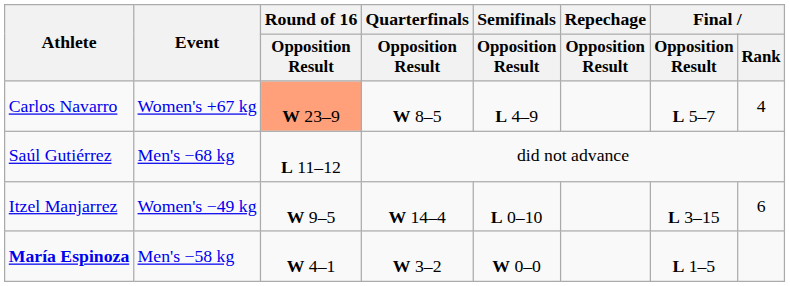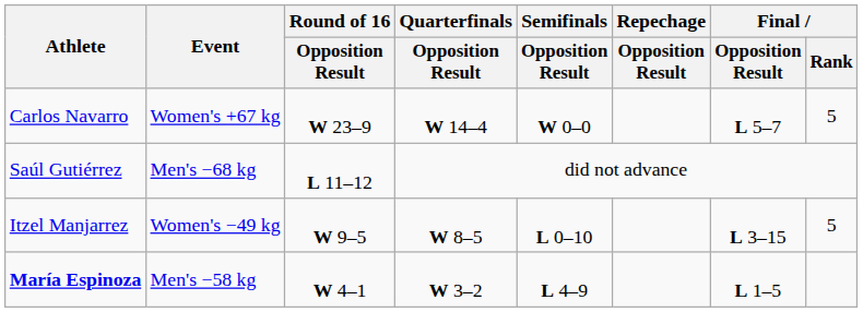 <table class="wikitable" style="font-size:90%">
 <tr>
 <th rowspan="2">Athlete</th>
 <th rowspan="2">Event</th>
 <th>Round of 16</th>
 <th>Quarterfinals</th>
 <th>Semifinals</th>
 <th>Repechage</th>
 <th colspan=2>Final / </th>
 </tr>
 <tr style="font-size:95%">
 <th>Opposition<br>Result</th>
 <th>Opposition<br>Result</th>
 <th>Opposition<br>Result</th>
 <th>Opposition<br>Result</th>
 <th>Opposition<br>Result</th>
 <th>Rank</th>
 </tr>
 <tr align=center>
 <td align=left><a href='#'>Carlos Navarro</a></td>
 <td align=left><a href='#'>Women's +67 kg</a></td>
-<td style="background: lightsalmon;"><br><strong>W</strong> 23–9 </td>
-<td><br><strong>W</strong> 8–5</td>
-<td><br><strong>L</strong> 4–9</td>
+<td><br><strong>W</strong> 23–9 </td>
+<td><br><strong>W</strong> 14–4</td>
+<td><br><strong>W</strong> 0–0 </td>
 <td></td>
 <td><br><strong>L</strong> 5–7</td>
-<td>4</td>
+<td>5</td>
 </tr>
 <tr align=center>
 <td align=left><a href='#'>Saúl Gutiérrez</a></td>
 <td align=left><a href='#'>Men's −68 kg</a></td>
 <td><br><strong>L</strong> 11–12</td>
 <td colspan=5>did not advance</td>
 </tr>
 <tr align=center>
 <td align=left><a href='#'>Itzel Manjarrez</a></td>
 <td align=left><a href='#'>Women's −49 kg</a></td>
 <td><br><strong>W</strong> 9–5</td>
-<td><br><strong>W</strong> 14–4</td>
+<td><br><strong>W</strong> 8–5</td>
 <td><br><strong>L</strong> 0–10</td>
 <td></td>
 <td><br><strong>L</strong> 3–15 </td>
-<td>6</td>
+<td>5</td>
 </tr>
 <tr align=center>
 <td align=left><strong><a href='#'>María Espinoza</a></strong></td>
 <td align=left><a href='#'>Men's −58 kg</a></td>
 <td><br><strong>W</strong> 4–1</td>
 <td><br><strong>W</strong> 3–2 </td>
-<td><br><strong>W</strong> 0–0 </td>
+<td><br><strong>L</strong> 4–9</td>
 <td></td>
 <td><br><strong>L</strong> 1–5</td>
 <td></td>
 </tr>
 </table>
